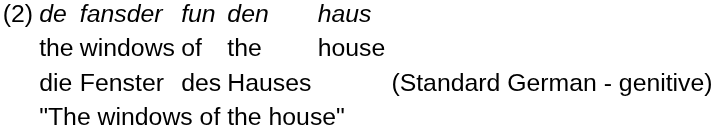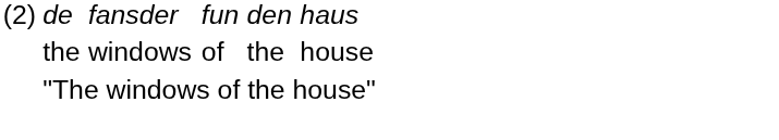 <table>
 <tr>
 <td>(2)</td>
 <td><em>de</em></td>
 <td><em>fansder</em></td>
 <td><em>fun</em></td>
 <td><em>den</em></td>
 <td><em>haus</em></td>
 </tr>
 <tr>
 <td></td>
 <td>the</td>
 <td>windows</td>
 <td>of</td>
 <td>the</td>
 <td>house</td>
 </tr>
 <tr>
 <td></td>
-<td>die</td>
-<td>Fenster</td>
-<td>des</td>
-<td>Hauses</td>
-<td></td>
-<td>(Standard German - genitive)</td>
-</tr>
-<tr>
-<td></td>
 <td colspan="5">"The windows of the house"</td>
 </tr>
 </table>
